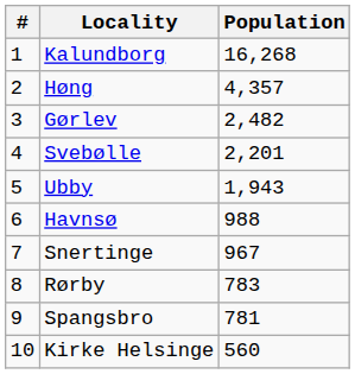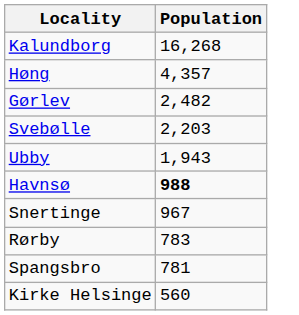 <table class="wikitable">
 <tr>
-<th>#</th>
 <th>Locality</th>
 <th>Population</th>
 </tr>
 <tr>
-<td>1</td>
 <td><a href='#'>Kalundborg</a></td>
 <td>16,268</td>
 </tr>
 <tr>
-<td>2</td>
 <td><a href='#'>Høng</a></td>
 <td>4,357</td>
 </tr>
 <tr>
-<td>3</td>
 <td><a href='#'>Gørlev</a></td>
 <td>2,482</td>
 </tr>
 <tr>
-<td>4</td>
 <td><a href='#'>Svebølle</a></td>
-<td>2,201</td>
+<td>2,203</td>
 </tr>
 <tr>
-<td>5</td>
 <td><a href='#'>Ubby</a></td>
 <td>1,943</td>
 </tr>
 <tr>
-<td>6</td>
 <td><a href='#'>Havnsø</a></td>
-<td>988</td>
+<td><strong>988</strong></td>
 </tr>
 <tr>
-<td>7</td>
 <td>Snertinge</td>
 <td>967</td>
 </tr>
 <tr>
-<td>8</td>
 <td>Rørby</td>
 <td>783</td>
 </tr>
 <tr>
-<td>9</td>
 <td>Spangsbro</td>
 <td>781</td>
 </tr>
 <tr>
-<td>10</td>
 <td>Kirke Helsinge</td>
 <td>560</td>
 </tr>
 </table>
